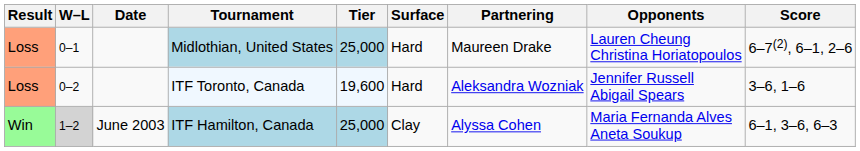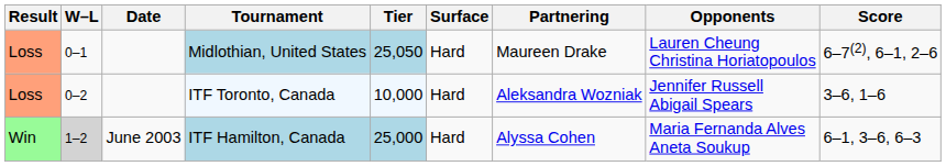 <table class="sortable wikitable">
 <tr>
 <th>Result</th>
 <th class="unsortable">W–L</th>
 <th>Date</th>
 <th>Tournament</th>
 <th>Tier</th>
 <th>Surface</th>
 <th>Partnering</th>
 <th>Opponents</th>
 <th class="unsortable">Score</th>
 </tr>
 <tr>
 <td style="background:#ffa07a;">Loss</td>
 <td><small>0–1</small></td>
 <td></td>
 <td style="background:lightblue;">Midlothian, United States</td>
-<td style="background:lightblue;">25,000</td>
+<td style="background:lightblue;">25,050</td>
 <td>Hard</td>
 <td> Maureen Drake</td>
 <td> <a href='#'>Lauren Cheung</a> <br>  <a href='#'>Christina Horiatopoulos</a></td>
 <td>6–7<sup>(2)</sup>, 6–1, 2–6</td>
 </tr>
 <tr>
 <td style="background:#ffa07a;">Loss</td>
 <td><small>0–2</small></td>
 <td></td>
 <td style="background:#f0f8ff;">ITF Toronto, Canada</td>
-<td style="background:#f0f8ff;">19,600</td>
+<td style="background:#f0f8ff;">10,000</td>
 <td>Hard</td>
 <td> <a href='#'>Aleksandra Wozniak</a></td>
 <td> <a href='#'>Jennifer Russell</a> <br>  <a href='#'>Abigail Spears</a></td>
 <td>3–6, 1–6</td>
 </tr>
 <tr>
 <td style="background:#98fb98;">Win</td>
 <td style="background: lightgrey;"><small>1–2</small></td>
 <td>June 2003</td>
 <td style="background:lightblue;">ITF Hamilton, Canada</td>
 <td style="background:lightblue;">25,000</td>
-<td>Clay</td>
+<td>Hard</td>
 <td> <a href='#'>Alyssa Cohen</a></td>
 <td> <a href='#'>Maria Fernanda Alves</a> <br>  <a href='#'>Aneta Soukup</a></td>
 <td>6–1, 3–6, 6–3</td>
 </tr>
 </table>
